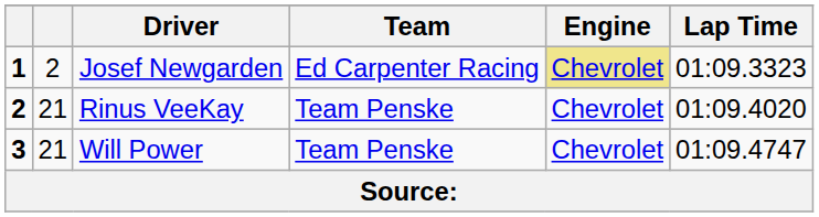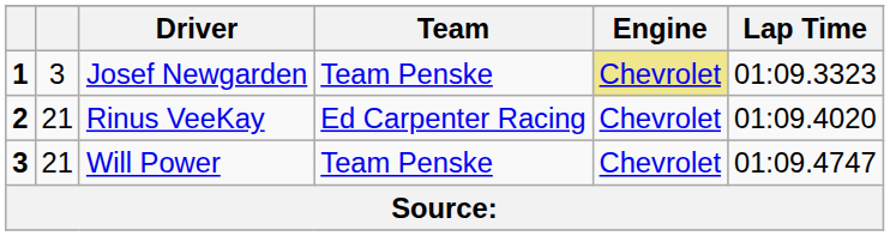 <table class="wikitable" style="font-size:95%;">
 <tr>
 </tr>
 <tr>
 <th></th>
 <th></th>
 <th>Driver</th>
 <th>Team</th>
 <th>Engine</th>
 <th>Lap Time</th>
 </tr>
 <tr>
 <td style="text-align:center;"><strong>1</strong></td>
-<td style="text-align:center;">2</td>
+<td style="text-align:center;">3</td>
 <td> <a href='#'>Josef Newgarden</a> <strong></strong></td>
-<td><a href='#'>Ed Carpenter Racing</a></td>
+<td><a href='#'>Team Penske</a></td>
 <td style="background: khaki;"><a href='#'>Chevrolet</a></td>
 <td>01:09.3323</td>
 </tr>
 <tr>
 <td style="text-align:center;"><strong>2</strong></td>
 <td style="text-align:center;">21</td>
 <td> <a href='#'>Rinus VeeKay</a></td>
-<td><a href='#'>Team Penske</a></td>
+<td><a href='#'>Ed Carpenter Racing</a></td>
 <td><a href='#'>Chevrolet</a></td>
 <td>01:09.4020</td>
 </tr>
 <tr>
 <td style="text-align:center;"><strong>3</strong></td>
 <td style="text-align:center;">21</td>
 <td> <a href='#'>Will Power</a> <strong></strong></td>
 <td><a href='#'>Team Penske</a></td>
 <td><a href='#'>Chevrolet</a></td>
 <td>01:09.4747</td>
 </tr>
 <tr>
 <th colspan=6>Source:</th>
 </tr>
 </table>
